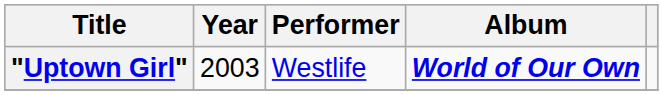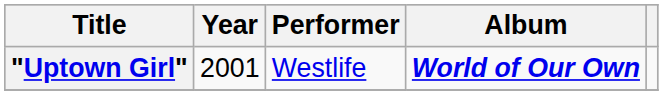 <table class="wikitable plainrowheaders" style="margin-right: 0;">
 <tr>
 <th scope="col">Title</th>
 <th scope="col">Year</th>
 <th scope="col">Performer</th>
 <th scope="col">Album</th>
 <th scope="col" class="unsortable"></th>
 </tr>
 <tr>
 <th scope="row">"<a href='#'>Uptown Girl</a>"</th>
-<td>2003</td>
+<td>2001</td>
 <td><a href='#'>Westlife</a></td>
 <td><strong><em><a href='#'>World of Our Own</a></em></strong></td>
 <td style="text-align:center;"></td>
 </tr>
 <tr>
 </tr>
 </table>
